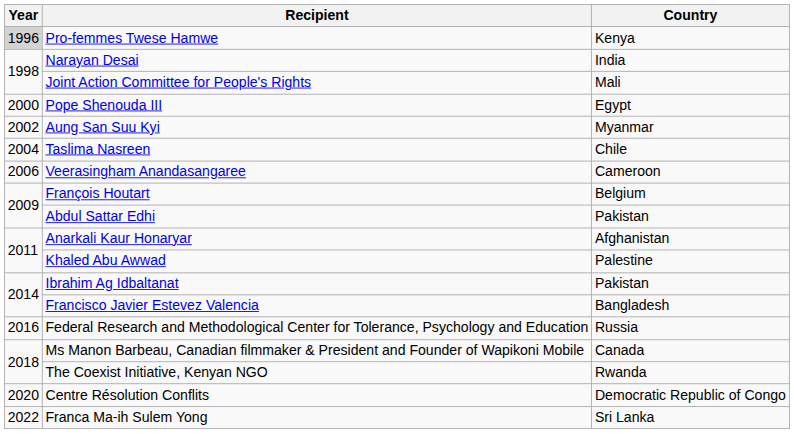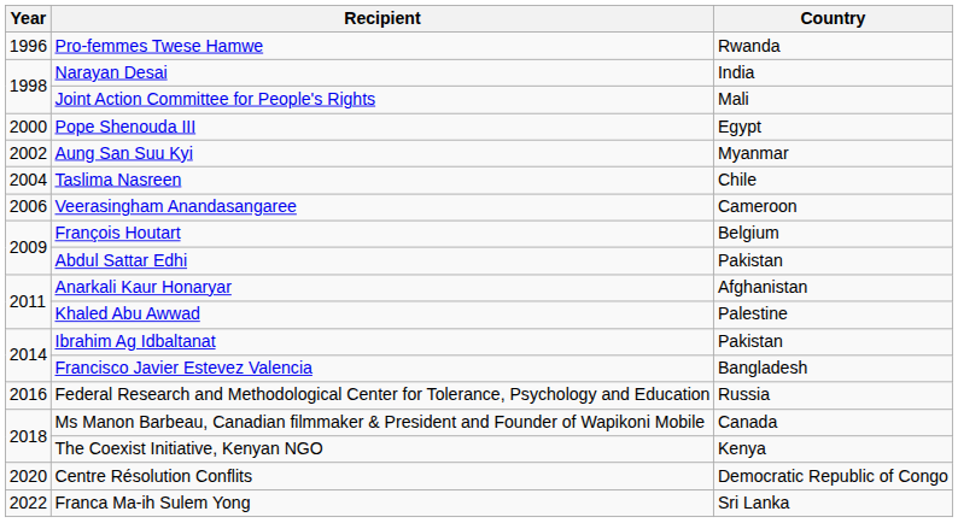 <table align="center" class="wikitable">
 <tr>
 <th>Year</th>
 <th>Recipient</th>
 <th>Country</th>
 </tr>
 <tr>
-<td style="background: lightgrey;">1996</td>
+<td>1996</td>
 <td><a href='#'>Pro-femmes Twese Hamwe</a></td>
-<td>Kenya</td>
+<td>Rwanda</td>
 </tr>
 <tr>
 <td rowspan=2>1998</td>
 <td><a href='#'>Narayan Desai</a></td>
 <td>India</td>
 </tr>
 <tr>
 <td><a href='#'>Joint Action Committee for People's Rights</a></td>
 <td>Mali</td>
 </tr>
 <tr>
 <td>2000</td>
 <td><a href='#'>Pope Shenouda III</a></td>
 <td>Egypt</td>
 </tr>
 <tr>
 <td>2002</td>
 <td><a href='#'>Aung San Suu Kyi</a></td>
 <td>Myanmar</td>
 </tr>
 <tr>
 <td>2004</td>
 <td><a href='#'>Taslima Nasreen</a></td>
 <td>Chile</td>
 </tr>
 <tr>
 <td>2006</td>
 <td><a href='#'>Veerasingham Anandasangaree</a></td>
 <td>Cameroon</td>
 </tr>
 <tr>
 <td rowspan=2>2009</td>
 <td><a href='#'>François Houtart</a></td>
 <td>Belgium</td>
 </tr>
 <tr>
 <td><a href='#'>Abdul Sattar Edhi</a></td>
 <td>Pakistan</td>
 </tr>
 <tr>
 <td rowspan=2>2011</td>
 <td><a href='#'>Anarkali Kaur Honaryar</a></td>
 <td>Afghanistan</td>
 </tr>
 <tr>
 <td><a href='#'>Khaled Abu Awwad</a></td>
 <td>Palestine</td>
 </tr>
 <tr>
 <td rowspan=2>2014</td>
 <td><a href='#'>Ibrahim Ag Idbaltanat</a></td>
 <td>Pakistan</td>
 </tr>
 <tr>
 <td><a href='#'>Francisco Javier Estevez Valencia</a></td>
 <td>Bangladesh</td>
 </tr>
 <tr>
 <td>2016</td>
 <td>Federal Research and Methodological Center for Tolerance, Psychology and Education</td>
 <td>Russia</td>
 </tr>
 <tr>
 <td rowspan="2">2018</td>
 <td>Ms Manon Barbeau, Canadian filmmaker & President and Founder of Wapikoni Mobile</td>
 <td>Canada</td>
 </tr>
 <tr>
 <td>The Coexist Initiative, Kenyan NGO</td>
-<td>Rwanda</td>
+<td>Kenya</td>
 </tr>
 <tr>
 <td>2020</td>
 <td>Centre Résolution Conflits</td>
 <td>Democratic Republic of Congo</td>
 </tr>
 <tr>
 <td>2022</td>
 <td>Franca Ma-ih Sulem Yong</td>
 <td>Sri Lanka</td>
 </tr>
 </table>
